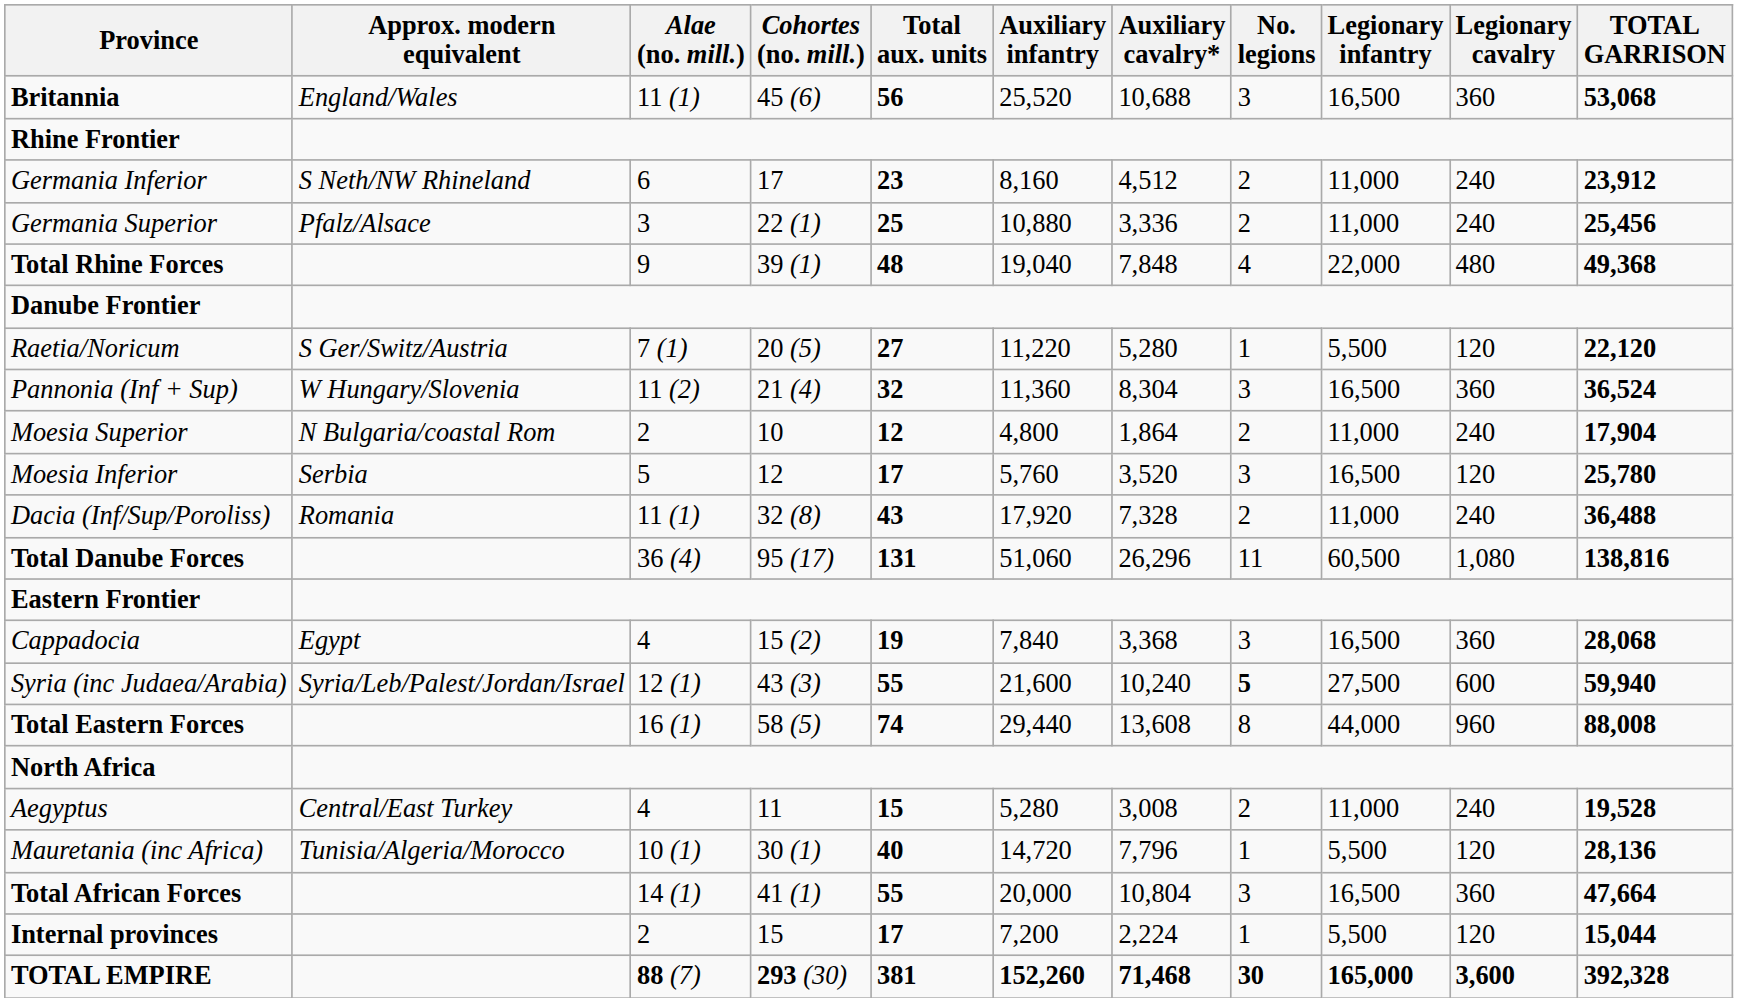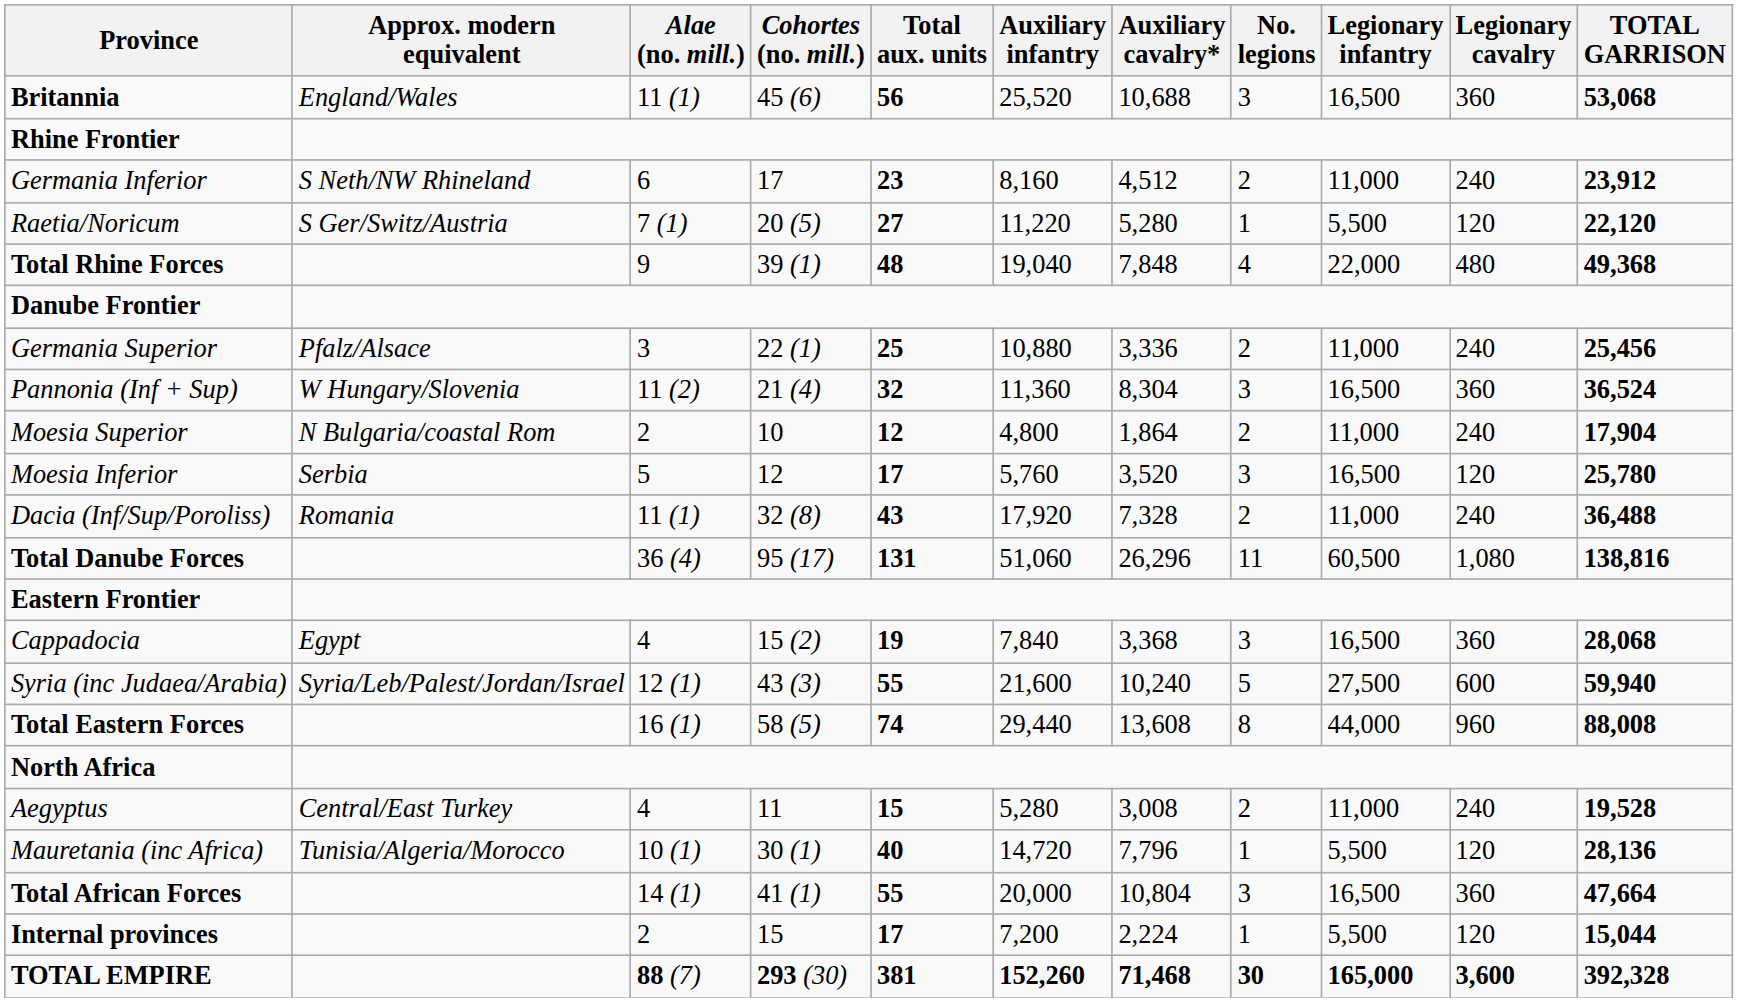 <table class=wikitable>
 <tr>
 <th>Province</th>
 <th>Approx. modern<br>equivalent</th>
 <th><em>Alae</em><br>(no. <em>mill.</em>)</th>
 <th><em>Cohortes</em><br>(no. <em>mill.</em>)</th>
 <th>Total<br>aux. units</th>
 <th>Auxiliary<br>infantry</th>
 <th>Auxiliary<br>cavalry*</th>
 <th>No.<br>legions</th>
 <th>Legionary<br>infantry</th>
 <th>Legionary<br>cavalry</th>
 <th>TOTAL<br>GARRISON</th>
 </tr>
 <tr>
 <td><strong>Britannia</strong></td>
 <td><em>England/Wales</em></td>
 <td>11  <em>(1)</em></td>
 <td>45  <em>(6)</em></td>
 <td><strong>56</strong></td>
 <td>25,520</td>
 <td>10,688</td>
 <td>3</td>
 <td>16,500</td>
 <td>360</td>
 <td><strong>53,068</strong></td>
 </tr>
 <tr>
 <td><strong>Rhine Frontier</strong></td>
 </tr>
 <tr>
 <td><em>Germania Inferior</em></td>
 <td><em>S Neth/NW Rhineland</em></td>
 <td>6</td>
 <td>17</td>
 <td><strong>23</strong></td>
 <td>8,160</td>
 <td>4,512</td>
 <td>2</td>
 <td>11,000</td>
 <td>240</td>
 <td><strong>23,912</strong></td>
 </tr>
 <tr>
-<td><em>Germania Superior</em></td>
-<td><em>Pfalz/Alsace</em></td>
-<td>3</td>
-<td>22  <em>(1)</em></td>
-<td><strong>25</strong></td>
-<td>10,880</td>
-<td>3,336</td>
-<td>2</td>
-<td>11,000</td>
-<td>240</td>
-<td><strong>25,456</strong></td>
+<td><em>Raetia/Noricum</em></td>
+<td><em>S Ger/Switz/Austria</em></td>
+<td>7  <em>(1)</em></td>
+<td>20  <em>(5)</em></td>
+<td><strong>27</strong></td>
+<td>11,220</td>
+<td>5,280</td>
+<td>1</td>
+<td>5,500</td>
+<td>120</td>
+<td><strong>22,120</strong></td>
 </tr>
 <tr>
 <td><strong>Total Rhine Forces</strong></td>
 <td></td>
 <td>9</td>
 <td>39  <em>(1)</em></td>
 <td><strong>48</strong></td>
 <td>19,040</td>
 <td>7,848</td>
 <td>4</td>
 <td>22,000</td>
 <td>480</td>
 <td><strong>49,368</strong></td>
 </tr>
 <tr>
 <td><strong>Danube Frontier</strong></td>
 </tr>
 <tr>
-<td><em>Raetia/Noricum</em></td>
-<td><em>S Ger/Switz/Austria</em></td>
-<td>7  <em>(1)</em></td>
-<td>20  <em>(5)</em></td>
-<td><strong>27</strong></td>
-<td>11,220</td>
-<td>5,280</td>
-<td>1</td>
-<td>5,500</td>
-<td>120</td>
-<td><strong>22,120</strong></td>
+<td><em>Germania Superior</em></td>
+<td><em>Pfalz/Alsace</em></td>
+<td>3</td>
+<td>22  <em>(1)</em></td>
+<td><strong>25</strong></td>
+<td>10,880</td>
+<td>3,336</td>
+<td>2</td>
+<td>11,000</td>
+<td>240</td>
+<td><strong>25,456</strong></td>
 </tr>
 <tr>
 <td><em>Pannonia (Inf + Sup)</em></td>
 <td><em>W Hungary/Slovenia</em></td>
 <td>11  <em>(2)</em></td>
 <td>21  <em>(4)</em></td>
 <td><strong>32</strong></td>
 <td>11,360</td>
 <td>8,304</td>
 <td>3</td>
 <td>16,500</td>
 <td>360</td>
 <td><strong>36,524</strong></td>
 </tr>
 <tr>
 <td><em>Moesia Superior</em></td>
 <td><em>N Bulgaria/coastal Rom</em></td>
 <td>2</td>
 <td>10</td>
 <td><strong>12</strong></td>
 <td>4,800</td>
 <td>1,864</td>
 <td>2</td>
 <td>11,000</td>
 <td>240</td>
 <td><strong>17,904</strong></td>
 </tr>
 <tr>
 <td><em>Moesia Inferior</em></td>
 <td><em>Serbia</em></td>
 <td>5</td>
 <td>12</td>
 <td><strong>17</strong></td>
 <td>5,760</td>
 <td>3,520</td>
 <td>3</td>
 <td>16,500</td>
 <td>120</td>
 <td><strong>25,780</strong></td>
 </tr>
 <tr>
 <td><em>Dacia (Inf/Sup/Poroliss)</em></td>
 <td><em>Romania</em></td>
 <td>11  <em>(1)</em></td>
 <td>32  <em>(8)</em></td>
 <td><strong>43</strong></td>
 <td>17,920</td>
 <td>7,328</td>
 <td>2</td>
 <td>11,000</td>
 <td>240</td>
 <td><strong>36,488</strong></td>
 </tr>
 <tr>
 <td><strong>Total Danube Forces</strong></td>
 <td></td>
 <td>36 <em>(4)</em></td>
 <td>95  <em>(17)</em></td>
 <td><strong>131</strong></td>
 <td>51,060</td>
 <td>26,296</td>
 <td>11</td>
 <td>60,500</td>
 <td>1,080</td>
 <td><strong>138,816</strong></td>
 </tr>
 <tr>
 <td><strong>Eastern Frontier</strong></td>
 </tr>
 <tr>
 <td><em>Cappadocia</em></td>
 <td><em>Egypt</em></td>
 <td>4</td>
 <td>15  <em>(2)</em></td>
 <td><strong>19</strong></td>
 <td>7,840</td>
 <td>3,368</td>
 <td>3</td>
 <td>16,500</td>
 <td>360</td>
 <td><strong>28,068</strong></td>
 </tr>
 <tr>
 <td><em>Syria (inc Judaea/Arabia)</em></td>
 <td><em>Syria/Leb/Palest/Jordan/Israel</em></td>
 <td>12  <em>(1)</em></td>
 <td>43  <em>(3)</em></td>
 <td><strong>55</strong></td>
 <td>21,600</td>
 <td>10,240</td>
-<td><strong>5</strong></td>
+<td>5</td>
 <td>27,500</td>
 <td>600</td>
 <td><strong>59,940</strong></td>
 </tr>
 <tr>
 <td><strong>Total Eastern Forces</strong></td>
 <td></td>
 <td>16 <em>(1)</em></td>
 <td>58  <em>(5)</em></td>
 <td><strong>74</strong></td>
 <td>29,440</td>
 <td>13,608</td>
 <td>8</td>
 <td>44,000</td>
 <td>960</td>
 <td><strong>88,008</strong></td>
 </tr>
 <tr>
 <td><strong>North Africa</strong></td>
 </tr>
 <tr>
 <td><em>Aegyptus</em></td>
 <td><em>Central/East Turkey</em></td>
 <td>4</td>
 <td>11</td>
 <td><strong>15</strong></td>
 <td>5,280</td>
 <td>3,008</td>
 <td>2</td>
 <td>11,000</td>
 <td>240</td>
 <td><strong>19,528</strong></td>
 </tr>
 <tr>
 <td><em>Mauretania (inc Africa)</em></td>
 <td><em>Tunisia/Algeria/Morocco</em></td>
 <td>10  <em>(1)</em></td>
 <td>30  <em>(1)</em></td>
 <td><strong>40</strong></td>
 <td>14,720</td>
 <td>7,796</td>
 <td>1</td>
 <td>5,500</td>
 <td>120</td>
 <td><strong>28,136</strong></td>
 </tr>
 <tr>
 <td><strong>Total African Forces</strong></td>
 <td></td>
 <td>14 <em>(1)</em></td>
 <td>41  <em>(1)</em></td>
 <td><strong>55</strong></td>
 <td>20,000</td>
 <td>10,804</td>
 <td>3</td>
 <td>16,500</td>
 <td>360</td>
 <td><strong>47,664</strong></td>
 </tr>
 <tr>
 <td><strong>Internal provinces</strong></td>
 <td></td>
 <td>2</td>
 <td>15</td>
 <td><strong>17</strong></td>
 <td>7,200</td>
 <td>2,224</td>
 <td>1</td>
 <td>5,500</td>
 <td>120</td>
 <td><strong>15,044</strong></td>
 </tr>
 <tr>
 <td><strong>TOTAL EMPIRE</strong></td>
 <td></td>
 <td><strong>88</strong>  <em>(7)</em></td>
 <td><strong>293</strong> <em>(30)</em></td>
 <td><strong>381</strong></td>
 <td><strong>152,260</strong></td>
 <td><strong>71,468</strong></td>
 <td><strong>30</strong></td>
 <td><strong>165,000</strong></td>
 <td><strong>3,600</strong></td>
 <td><strong>392,328</strong></td>
 </tr>
 </table>
